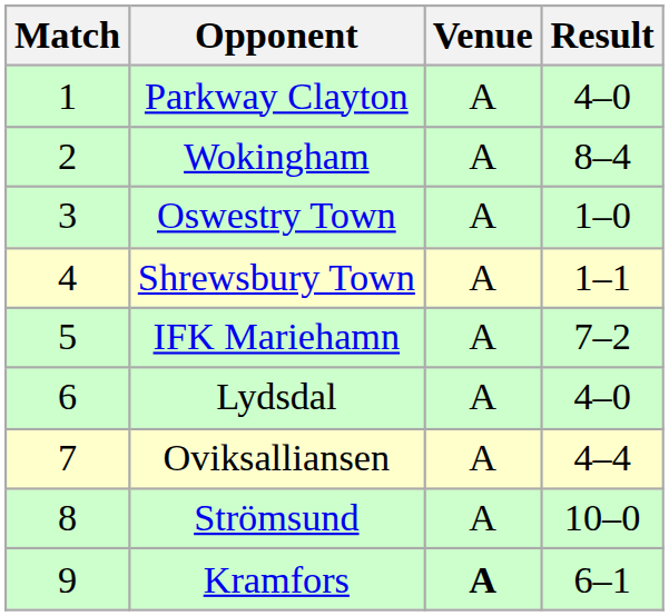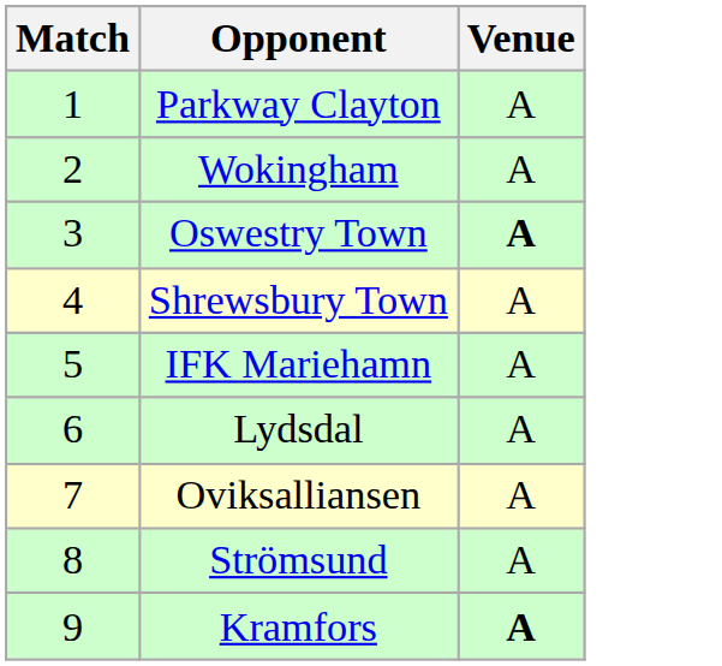 <table class="wikitable" style="font-size:100%; text-align:center">
 <tr>
 <th>Match</th>
 <th>Opponent</th>
 <th>Venue</th>
-<th>Result</th>
 </tr>
 <tr style="background: #CCFFCC;">
 <td align="center">1</td>
 <td><a href='#'>Parkway Clayton</a></td>
 <td>A</td>
-<td>4–0</td>
 </tr>
 <tr style="background: #CCFFCC;">
 <td align="center">2</td>
 <td><a href='#'>Wokingham</a></td>
 <td>A</td>
-<td>8–4</td>
 </tr>
 <tr style="background: #CCFFCC;">
 <td align="center">3</td>
 <td><a href='#'>Oswestry Town</a></td>
-<td>A</td>
-<td>1–0</td>
+<td><strong>A</strong></td>
 </tr>
 <tr style="background: #FFFFCC;">
 <td align="center">4</td>
 <td><a href='#'>Shrewsbury Town</a></td>
 <td>A</td>
-<td>1–1</td>
 </tr>
 <tr style="background: #CCFFCC;">
 <td align="center">5</td>
 <td><a href='#'>IFK Mariehamn</a></td>
 <td>A</td>
-<td>7–2</td>
 </tr>
 <tr style="background: #CCFFCC;">
 <td align="center">6</td>
 <td>Lydsdal</td>
 <td>A</td>
-<td>4–0</td>
 </tr>
 <tr style="background: #FFFFCC;">
 <td align="center">7</td>
 <td>Oviksalliansen</td>
 <td>A</td>
-<td>4–4</td>
 </tr>
 <tr style="background: #CCFFCC;">
 <td align="center">8</td>
 <td><a href='#'>Strömsund</a></td>
 <td>A</td>
-<td>10–0</td>
 </tr>
 <tr style="background: #CCFFCC;">
 <td align="center">9</td>
 <td><a href='#'>Kramfors</a></td>
 <td><strong>A</strong></td>
-<td>6–1</td>
 </tr>
 </table>
